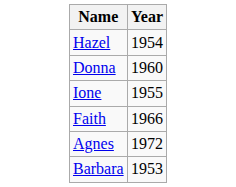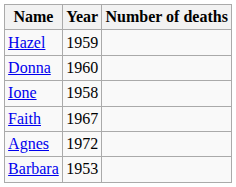 <table class="wikitable sortable"  style="margin:1em auto;">
 <tr bgcolor="#CCCCCC">
 <th>Name</th>
 <th>Year</th>
+<th>Number of deaths</th>
 </tr>
 <tr>
 <td><a href='#'>Hazel</a></td>
-<td>1954</td>
+<td>1959</td>
+<td></td>
 </tr>
 <tr>
 <td><a href='#'>Donna</a></td>
 <td>1960</td>
+<td></td>
 </tr>
 <tr>
 <td><a href='#'>Ione</a></td>
-<td>1955</td>
+<td>1958</td>
+<td></td>
 </tr>
 <tr>
 <td><a href='#'>Faith</a></td>
-<td>1966</td>
+<td>1967</td>
+<td></td>
 </tr>
 <tr>
 <td><a href='#'>Agnes</a></td>
 <td>1972</td>
+<td></td>
 </tr>
 <tr>
 <td><a href='#'>Barbara</a></td>
 <td>1953</td>
+<td></td>
 </tr>
 </table>
